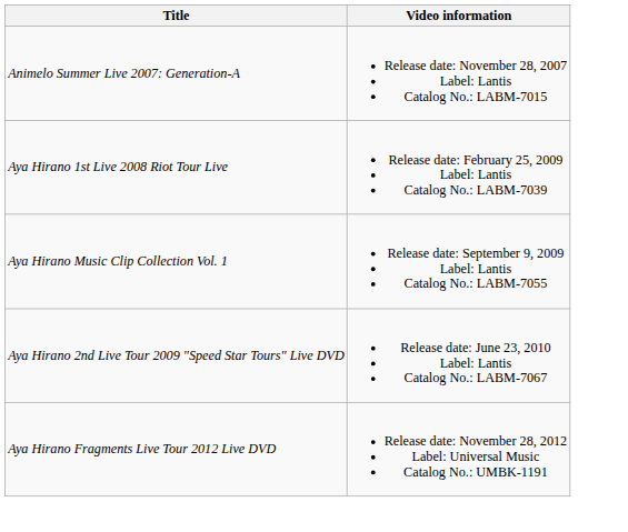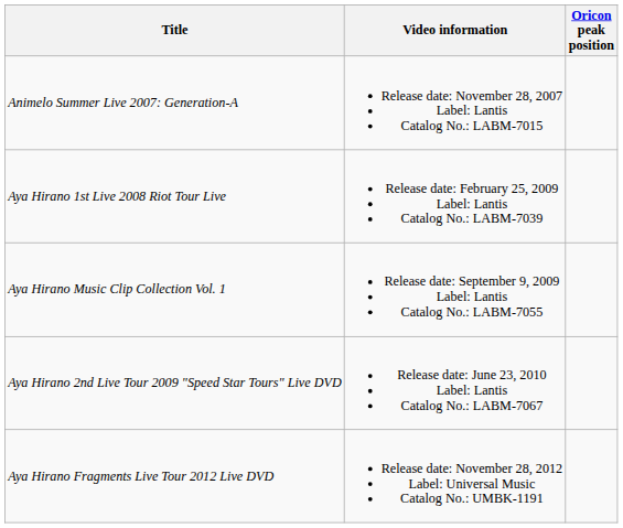 <table class="wikitable plainrowheaders" style="text-align:center">
 <tr>
 <th>Title</th>
 <th>Video information</th>
+<th><a href='#'>Oricon</a><br>peak<br>position</th>
 </tr>
 <tr>
 <td align=left><em>Animelo Summer Live 2007: Generation-A</em></td>
 <td><br><ul><li>Release date: November 28, 2007</li><li>Label: Lantis</li><li>Catalog No.: LABM-7015</li></ul></td>
+<td></td>
 </tr>
 <tr>
 <td align=left><em>Aya Hirano 1st Live 2008 Riot Tour Live</em></td>
 <td><br><ul><li>Release date: February 25, 2009</li><li>Label: Lantis</li><li>Catalog No.: LABM-7039</li></ul></td>
+<td></td>
 </tr>
 <tr>
 <td align=left><em>Aya Hirano Music Clip Collection Vol. 1</em></td>
 <td><br><ul><li>Release date: September 9, 2009</li><li>Label: Lantis</li><li>Catalog No.: LABM-7055</li></ul></td>
+<td></td>
 </tr>
 <tr>
 <td align=left><em>Aya Hirano 2nd Live Tour 2009 "Speed Star Tours" Live DVD</em></td>
 <td><br><ul><li>Release date: June 23, 2010</li><li>Label: Lantis</li><li>Catalog No.: LABM-7067</li></ul></td>
+<td></td>
 </tr>
 <tr>
 <td align=left><em>Aya Hirano Fragments Live Tour 2012 Live DVD</em></td>
 <td><br><ul><li>Release date: November 28, 2012</li><li>Label: Universal Music</li><li>Catalog No.: UMBK-1191</li></ul></td>
+<td></td>
 </tr>
 </table>
